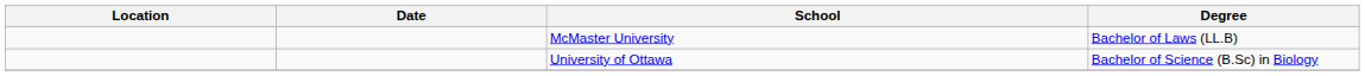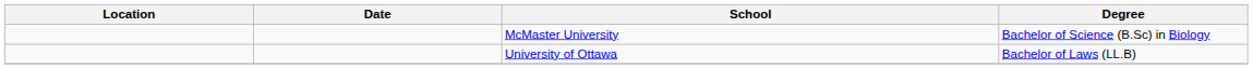 <table class="wikitable" style="width:100%;">
 <tr>
 <th style="width:20%;">Location</th>
 <th style="width:20%;">Date</th>
 <th style="width:40%;">School</th>
 <th style="width:20%;">Degree</th>
 </tr>
 <tr>
 <td></td>
 <td></td>
 <td><a href='#'>McMaster University</a></td>
-<td><a href='#'>Bachelor of Laws</a> (LL.B)</td>
+<td><a href='#'>Bachelor of Science</a> (B.Sc) in <a href='#'>Biology</a></td>
 </tr>
 <tr>
 <td></td>
 <td></td>
 <td><a href='#'>University of Ottawa</a></td>
-<td><a href='#'>Bachelor of Science</a> (B.Sc) in <a href='#'>Biology</a></td>
+<td><a href='#'>Bachelor of Laws</a> (LL.B)</td>
 </tr>
 <tr>
 </tr>
 </table>
